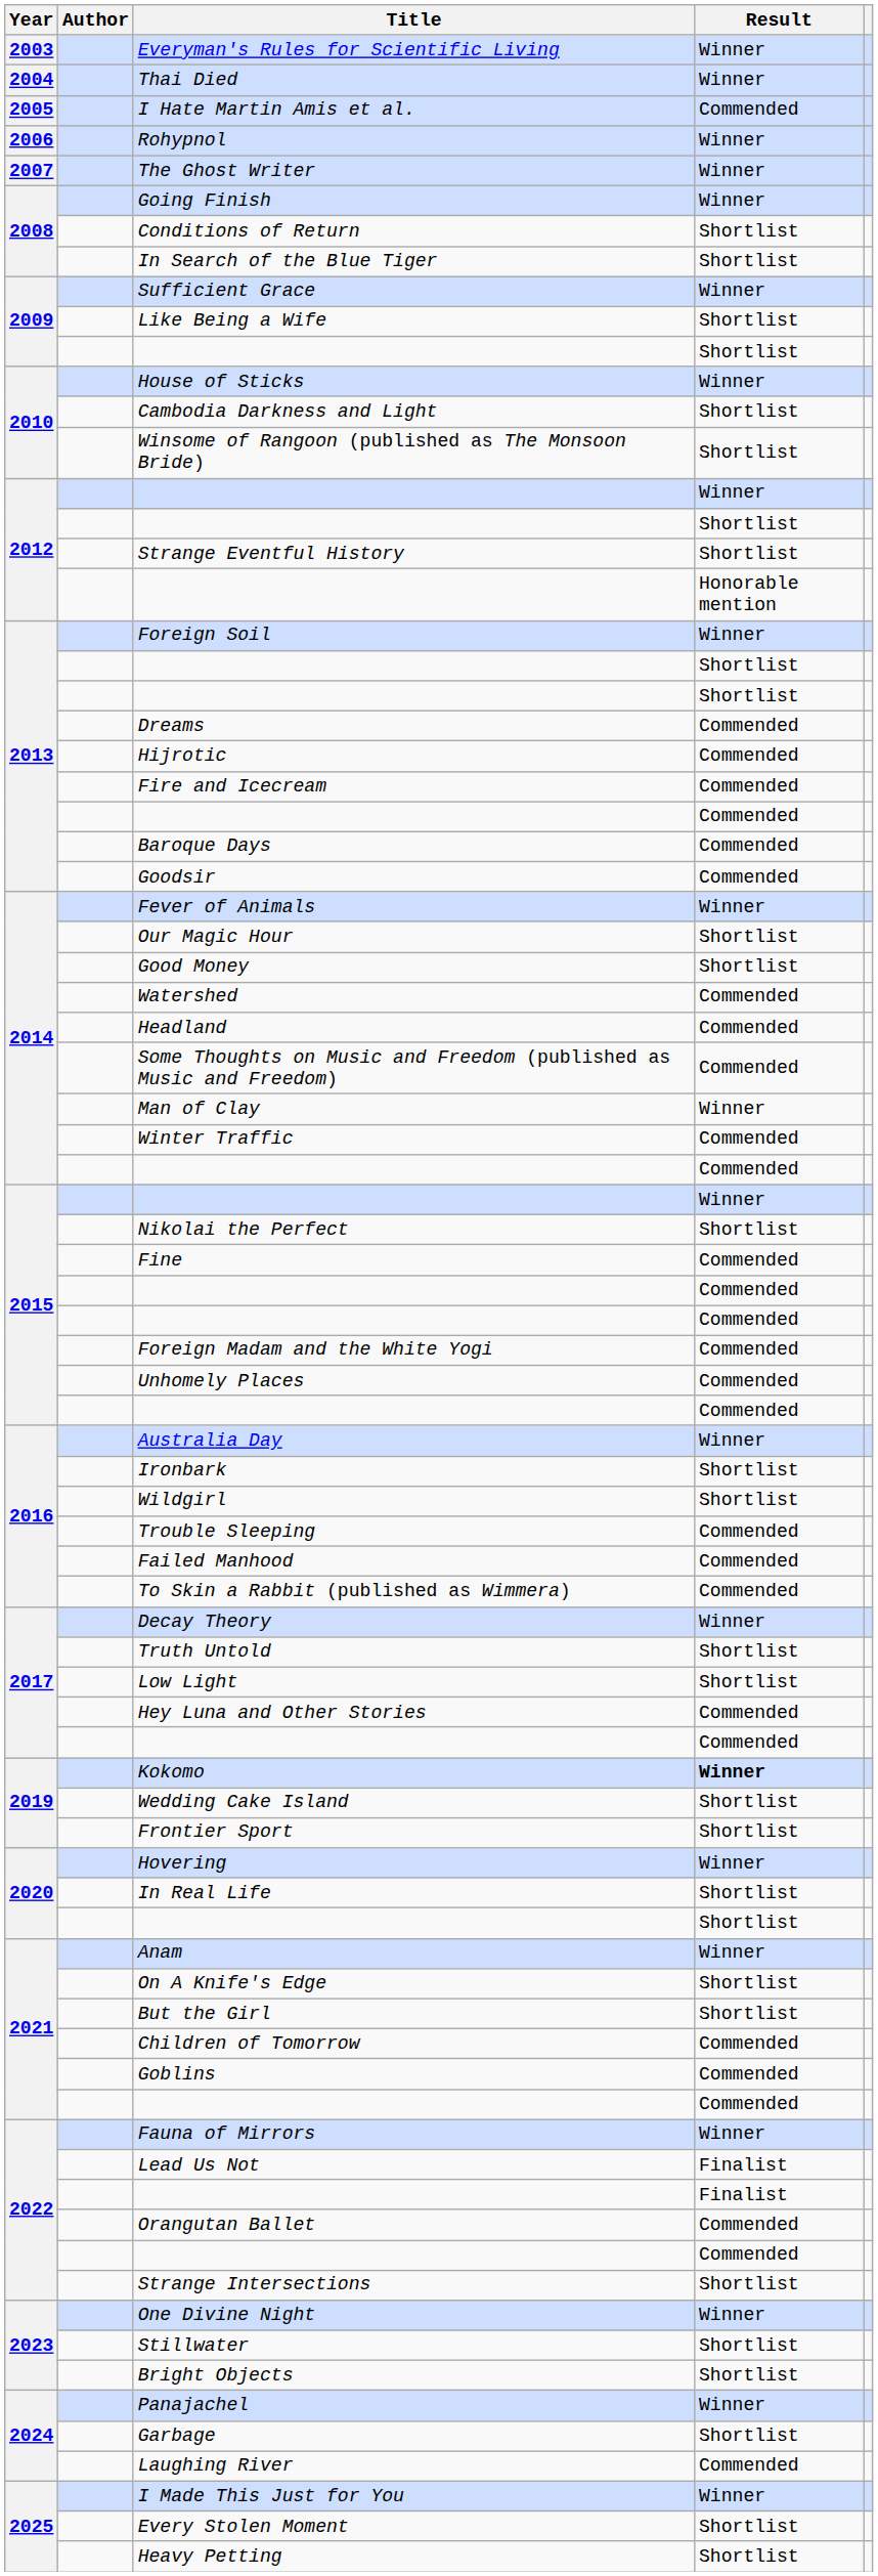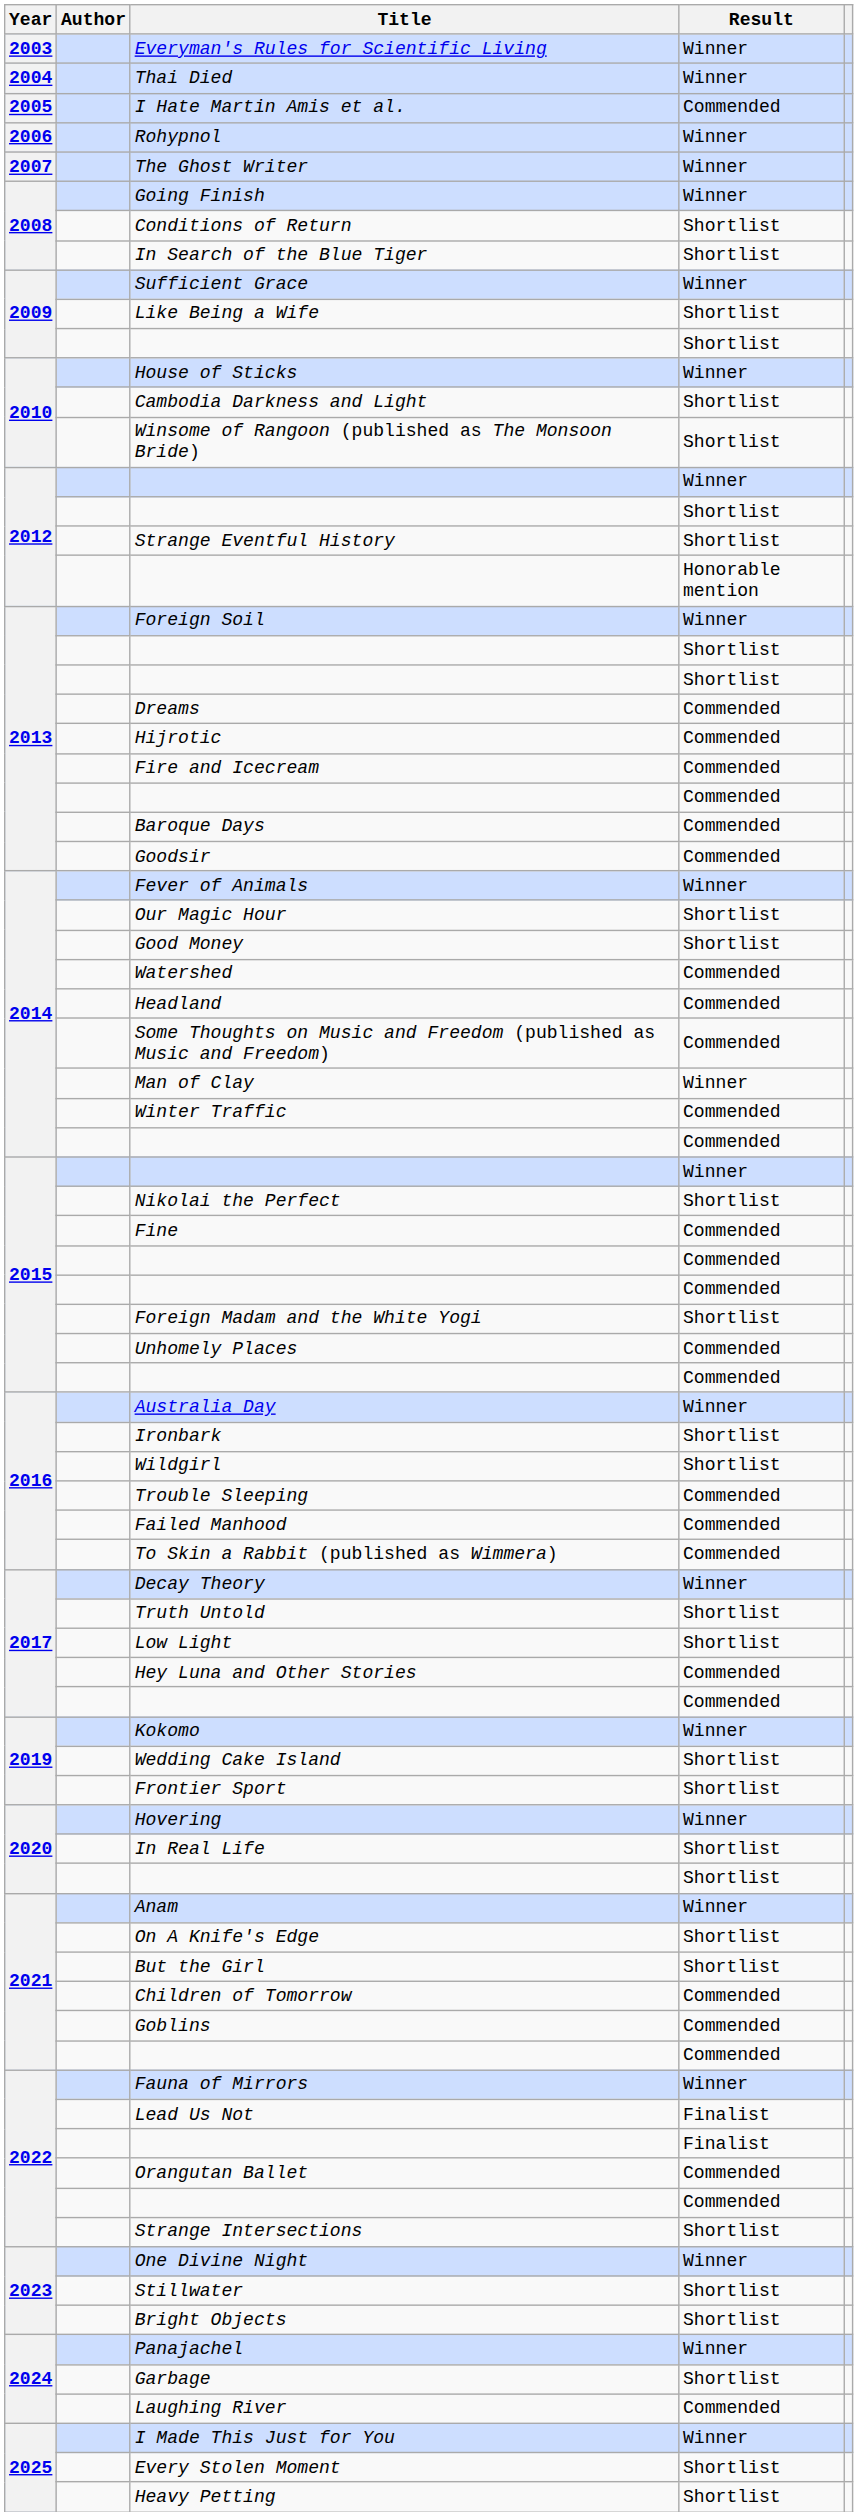 <table class="wikitable sortable mw-collapsible">
 <tr>
 <th>Year</th>
 <th>Author</th>
 <th>Title</th>
 <th>Result</th>
 <th></th>
 </tr>
 <tr style=background:#cddeff>
 <th><a href='#'>2003</a></th>
 <td></td>
 <td><em><a href='#'>Everyman's Rules for Scientific Living</a></em></td>
 <td>Winner</td>
 <td></td>
 </tr>
 <tr style=background:#cddeff>
 <th><a href='#'>2004</a></th>
 <td></td>
 <td><em>Thai Died</em></td>
 <td>Winner</td>
 <td></td>
 </tr>
 <tr style=background:#cddeff>
 <th><a href='#'>2005</a></th>
 <td></td>
 <td><em>I Hate Martin Amis et al.</em></td>
 <td>Commended</td>
 <td></td>
 </tr>
 <tr style=background:#cddeff>
 <th><a href='#'>2006</a></th>
 <td></td>
 <td><em>Rohypnol</em></td>
 <td>Winner</td>
 <td></td>
 </tr>
 <tr style=background:#cddeff>
 <th><a href='#'>2007</a></th>
 <td></td>
 <td><em>The Ghost Writer</em></td>
 <td>Winner</td>
 <td></td>
 </tr>
 <tr style=background:#cddeff>
 <th rowspan="3"><a href='#'>2008</a></th>
 <td></td>
 <td><em>Going Finish</em></td>
 <td>Winner</td>
 <td></td>
 </tr>
 <tr>
 <td></td>
 <td><em>Conditions of Return</em></td>
 <td>Shortlist</td>
 <td></td>
 </tr>
 <tr>
 <td></td>
 <td><em>In Search of the Blue Tiger</em></td>
 <td>Shortlist</td>
 <td></td>
 </tr>
 <tr style=background:#cddeff>
 <th rowspan="3"><a href='#'>2009</a></th>
 <td></td>
 <td><em>Sufficient Grace</em></td>
 <td>Winner</td>
 <td></td>
 </tr>
 <tr>
 <td></td>
 <td><em>Like Being a Wife</em></td>
 <td>Shortlist</td>
 <td></td>
 </tr>
 <tr>
 <td></td>
 <td><em></em></td>
 <td>Shortlist</td>
 <td></td>
 </tr>
 <tr style=background:#cddeff>
 <th rowspan="3"><a href='#'>2010</a></th>
 <td></td>
 <td><em>House of Sticks</em></td>
 <td>Winner</td>
 <td></td>
 </tr>
 <tr>
 <td></td>
 <td><em>Cambodia Darkness and Light</em></td>
 <td>Shortlist</td>
 <td></td>
 </tr>
 <tr>
 <td></td>
 <td><em>Winsome of Rangoon</em> (published as <em>The Monsoon Bride</em>)</td>
 <td>Shortlist</td>
 <td></td>
 </tr>
 <tr style="background:#cddeff">
 <th rowspan="4"><a href='#'>2012</a></th>
 <td></td>
 <td><em></em></td>
 <td>Winner</td>
 <td></td>
 </tr>
 <tr>
 <td></td>
 <td {{sortname><em></em></td>
 <td>Shortlist</td>
 <td></td>
 </tr>
 <tr>
 <td></td>
 <td><em>Strange Eventful History</em></td>
 <td>Shortlist</td>
 <td></td>
 </tr>
 <tr>
 <td></td>
 <td><em></em></td>
 <td>Honorable mention</td>
 <td></td>
 </tr>
 <tr style="background:#cddeff">
 <th rowspan="9"><a href='#'>2013</a></th>
 <td></td>
 <td><em>Foreign Soil</em></td>
 <td>Winner</td>
 <td></td>
 </tr>
 <tr>
 <td></td>
 <td><em></em></td>
 <td>Shortlist</td>
 <td></td>
 </tr>
 <tr>
 <td></td>
 <td><em></em></td>
 <td>Shortlist</td>
 <td></td>
 </tr>
 <tr>
 <td></td>
 <td><em>Dreams</em></td>
 <td>Commended</td>
 <td></td>
 </tr>
 <tr>
 <td></td>
 <td><em>Hijrotic</em></td>
 <td>Commended</td>
 <td></td>
 </tr>
 <tr>
 <td></td>
 <td><em>Fire and Icecream</em></td>
 <td>Commended</td>
 <td></td>
 </tr>
 <tr>
 <td></td>
 <td><em></em></td>
 <td>Commended</td>
 <td></td>
 </tr>
 <tr>
 <td></td>
 <td><em>Baroque Days</em></td>
 <td>Commended</td>
 <td></td>
 </tr>
 <tr>
 <td></td>
 <td><em>Goodsir</em></td>
 <td>Commended</td>
 <td></td>
 </tr>
 <tr style="background:#cddeff">
 <th rowspan="9"><a href='#'>2014</a></th>
 <td></td>
 <td><em>Fever of Animals</em></td>
 <td>Winner</td>
 <td></td>
 </tr>
 <tr>
 <td></td>
 <td><em>Our Magic Hour</em></td>
 <td>Shortlist</td>
 <td></td>
 </tr>
 <tr>
 <td></td>
 <td><em>Good Money</em></td>
 <td>Shortlist</td>
 <td></td>
 </tr>
 <tr>
 <td></td>
 <td><em>Watershed</em></td>
 <td>Commended</td>
 <td></td>
 </tr>
 <tr>
 <td></td>
 <td><em>Headland</em></td>
 <td>Commended</td>
 <td></td>
 </tr>
 <tr>
 <td></td>
 <td><em>Some Thoughts on Music and Freedom</em> (published as <em>Music and Freedom</em>)</td>
 <td>Commended</td>
 <td></td>
 </tr>
 <tr>
 <td></td>
 <td><em>Man of Clay</em></td>
 <td>Winner</td>
 <td></td>
 </tr>
 <tr>
 <td></td>
 <td><em>Winter Traffic</em></td>
 <td>Commended</td>
 <td></td>
 </tr>
 <tr>
 <td></td>
 <td><em></em></td>
 <td>Commended</td>
 <td></td>
 </tr>
 <tr style="background:#cddeff">
 <th rowspan="8"><a href='#'>2015</a></th>
 <td></td>
 <td><em></em></td>
 <td>Winner</td>
 <td></td>
 </tr>
 <tr>
 <td></td>
 <td><em>Nikolai the Perfect</em></td>
 <td>Shortlist</td>
 <td></td>
 </tr>
 <tr>
 <td></td>
 <td><em>Fine</em></td>
 <td>Commended</td>
 <td></td>
 </tr>
 <tr>
 <td></td>
 <td {{sortname><em></em></td>
 <td>Commended</td>
 <td></td>
 </tr>
 <tr>
 <td></td>
 <td><em></em></td>
 <td>Commended</td>
 <td></td>
 </tr>
 <tr>
 <td></td>
 <td><em>Foreign Madam and the White Yogi</em></td>
-<td>Commended</td>
+<td>Shortlist</td>
 <td></td>
 </tr>
 <tr>
 <td></td>
 <td><em>Unhomely Places</em></td>
 <td>Commended</td>
 <td></td>
 </tr>
 <tr>
 <td></td>
 <td><em></em></td>
 <td>Commended</td>
 <td></td>
 </tr>
 <tr style="background:#cddeff">
 <th rowspan="6"><a href='#'>2016</a></th>
 <td></td>
 <td><em><a href='#'>Australia Day</a></em></td>
 <td>Winner</td>
 <td></td>
 </tr>
 <tr>
 <td></td>
 <td><em>Ironbark</em></td>
 <td>Shortlist</td>
 <td></td>
 </tr>
 <tr>
 <td></td>
 <td><em>Wildgirl</em></td>
 <td>Shortlist</td>
 <td></td>
 </tr>
 <tr>
 <td></td>
 <td><em>Trouble Sleeping</em></td>
 <td>Commended</td>
 <td></td>
 </tr>
 <tr>
 <td></td>
 <td><em>Failed Manhood</em></td>
 <td>Commended</td>
 <td></td>
 </tr>
 <tr>
 <td></td>
 <td><em>To Skin a Rabbit</em> (published as <em>Wimmera</em>)</td>
 <td>Commended</td>
 <td></td>
 </tr>
 <tr style="background:#cddeff">
 <th rowspan="5"><a href='#'>2017</a></th>
 <td></td>
 <td><em>Decay Theory</em></td>
 <td>Winner</td>
 <td></td>
 </tr>
 <tr>
 <td></td>
 <td><em>Truth Untold</em></td>
 <td>Shortlist</td>
 <td></td>
 </tr>
 <tr>
 <td></td>
 <td><em>Low Light</em></td>
 <td>Shortlist</td>
 <td></td>
 </tr>
 <tr>
 <td></td>
 <td><em>Hey Luna and Other Stories</em></td>
 <td>Commended</td>
 <td></td>
 </tr>
 <tr>
 <td></td>
 <td><em></em></td>
 <td>Commended</td>
 <td></td>
 </tr>
 <tr style="background:#cddeff">
 <th rowspan="3"><a href='#'>2019</a></th>
 <td></td>
 <td><em>Kokomo</em></td>
-<td><strong>Winner</strong></td>
+<td>Winner</td>
 <td></td>
 </tr>
 <tr>
 <td></td>
 <td><em>Wedding Cake Island</em></td>
 <td>Shortlist</td>
 <td></td>
 </tr>
 <tr>
 <td></td>
 <td><em>Frontier Sport</em></td>
 <td>Shortlist</td>
 <td></td>
 </tr>
 <tr style="background:#cddeff">
 <th rowspan="3"><a href='#'>2020</a></th>
 <td></td>
 <td><em>Hovering</em></td>
 <td>Winner</td>
 <td></td>
 </tr>
 <tr>
 <td></td>
 <td><em>In Real Life</em></td>
 <td>Shortlist</td>
 <td></td>
 </tr>
 <tr>
 <td></td>
 <td><em></em></td>
 <td>Shortlist</td>
 <td></td>
 </tr>
 <tr style="background:#cddeff">
 <th rowspan="6"><a href='#'>2021</a></th>
 <td></td>
 <td><em>Anam</em></td>
 <td>Winner</td>
 <td></td>
 </tr>
 <tr>
 <td></td>
 <td><em>On A Knife's Edge</em></td>
 <td>Shortlist</td>
 <td></td>
 </tr>
 <tr>
 <td></td>
 <td><em>But the Girl</em></td>
 <td>Shortlist</td>
 <td></td>
 </tr>
 <tr>
 <td></td>
 <td><em>Children of Tomorrow</em></td>
 <td>Commended</td>
 <td></td>
 </tr>
 <tr>
 <td></td>
 <td><em>Goblins</em></td>
 <td>Commended</td>
 <td></td>
 </tr>
 <tr>
 <td></td>
 <td><em></em></td>
 <td>Commended</td>
 <td></td>
 </tr>
 <tr style="background:#cddeff">
 <th rowspan="6"><a href='#'>2022</a></th>
 <td></td>
 <td><em>Fauna of Mirrors</em></td>
 <td>Winner</td>
 <td><em></em></td>
 </tr>
 <tr>
 <td></td>
 <td><em>Lead Us Not</em></td>
 <td>Finalist</td>
 <td></td>
 </tr>
 <tr>
 <td></td>
 <td><em></em></td>
 <td>Finalist</td>
 <td></td>
 </tr>
 <tr>
 <td></td>
 <td><em>Orangutan Ballet</em></td>
 <td>Commended</td>
 <td></td>
 </tr>
 <tr>
 <td></td>
 <td><em></em></td>
 <td>Commended</td>
 <td></td>
 </tr>
 <tr>
 <td></td>
 <td><em>Strange Intersections</em></td>
 <td>Shortlist</td>
 <td></td>
 </tr>
 <tr style="background:#cddeff">
 <th rowspan="3"><a href='#'>2023</a></th>
 <td></td>
 <td><em>One Divine Night</em></td>
 <td>Winner</td>
 <td></td>
 </tr>
 <tr>
 <td></td>
 <td><em>Stillwater</em></td>
 <td>Shortlist</td>
 <td></td>
 </tr>
 <tr>
 <td></td>
 <td><em>Bright Objects</em></td>
 <td>Shortlist</td>
 <td></td>
 </tr>
 <tr style="background:#cddeff">
 <th rowspan="3"><a href='#'>2024</a></th>
 <td></td>
 <td><em>Panajachel</em></td>
 <td>Winner</td>
 <td></td>
 </tr>
 <tr>
 <td></td>
 <td><em>Garbage</em></td>
 <td>Shortlist</td>
 <td></td>
 </tr>
 <tr>
 <td></td>
 <td><em>Laughing River</em></td>
 <td>Commended</td>
 <td></td>
 </tr>
 <tr style="background:#cddeff">
 <th rowspan="3"><a href='#'>2025</a></th>
 <td></td>
 <td><em>I Made This Just for You</em></td>
 <td>Winner</td>
 <td></td>
 </tr>
 <tr>
 <td></td>
 <td><em>Every Stolen Moment</em></td>
 <td>Shortlist</td>
 <td></td>
 </tr>
 <tr>
 <td></td>
 <td><em>Heavy Petting</em></td>
 <td>Shortlist</td>
 <td></td>
 </tr>
 </table>
